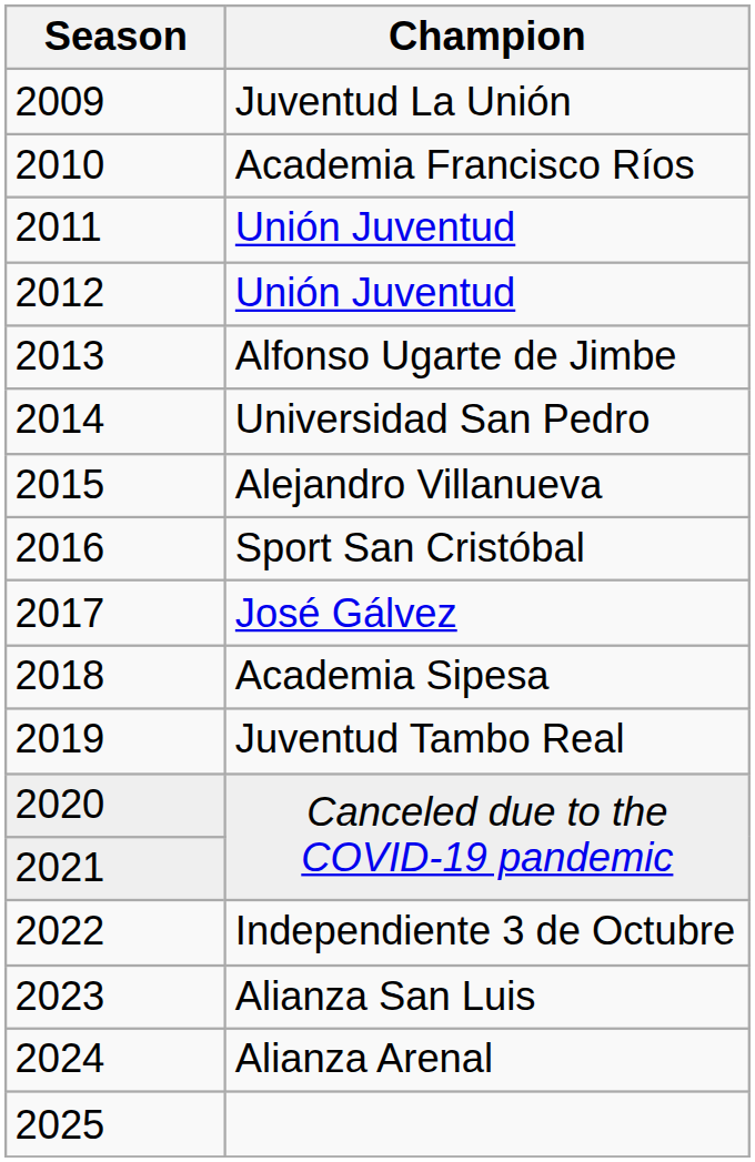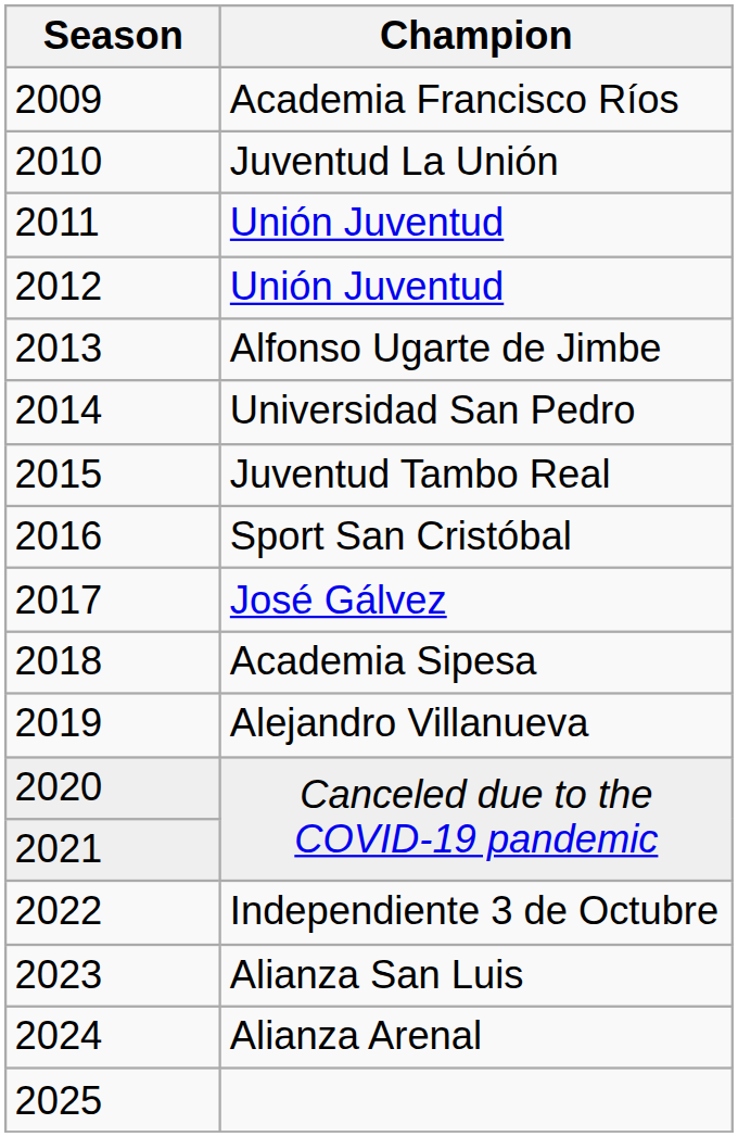 <table class="wikitable sortable">
 <tr>
 <th width=80px>Season</th>
 <th width=200px>Champion</th>
 </tr>
 <tr>
 <td>2009</td>
-<td>Juventud La Unión</td>
+<td>Academia Francisco Ríos</td>
 </tr>
 <tr>
 <td>2010</td>
-<td>Academia Francisco Ríos</td>
+<td>Juventud La Unión</td>
 </tr>
 <tr>
 <td>2011</td>
 <td><a href='#'>Unión Juventud</a></td>
 </tr>
 <tr>
 <td>2012</td>
 <td><a href='#'>Unión Juventud</a></td>
 </tr>
 <tr>
 <td>2013</td>
 <td>Alfonso Ugarte de Jimbe</td>
 </tr>
 <tr>
 <td>2014</td>
 <td>Universidad San Pedro</td>
 </tr>
 <tr>
 <td>2015</td>
-<td>Alejandro Villanueva</td>
+<td>Juventud Tambo Real</td>
 </tr>
 <tr>
 <td>2016</td>
 <td>Sport San Cristóbal</td>
 </tr>
 <tr>
 <td>2017</td>
 <td><a href='#'>José Gálvez</a></td>
 </tr>
 <tr>
 <td>2018</td>
 <td>Academia Sipesa</td>
 </tr>
 <tr>
 <td>2019</td>
-<td>Juventud Tambo Real</td>
+<td>Alejandro Villanueva</td>
 </tr>
 <tr bgcolor=#efefef>
 <td>2020</td>
 <td rowspan=2 colspan="1" align=center><em>Canceled due to the <a href='#'>COVID-19 pandemic</a></em></td>
 </tr>
 <tr bgcolor=#efefef>
 <td>2021</td>
 </tr>
 <tr>
 <td>2022</td>
 <td>Independiente 3 de Octubre</td>
 </tr>
 <tr>
 <td>2023</td>
 <td>Alianza San Luis</td>
 </tr>
 <tr>
 <td>2024</td>
 <td>Alianza Arenal</td>
 </tr>
 <tr>
 <td>2025</td>
 <td></td>
 </tr>
 <tr>
 </tr>
 </table>
